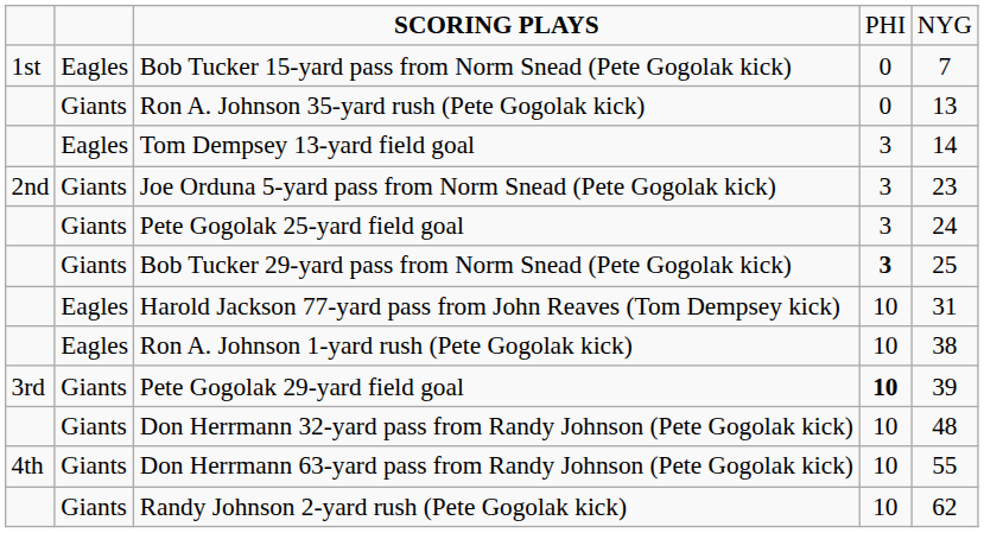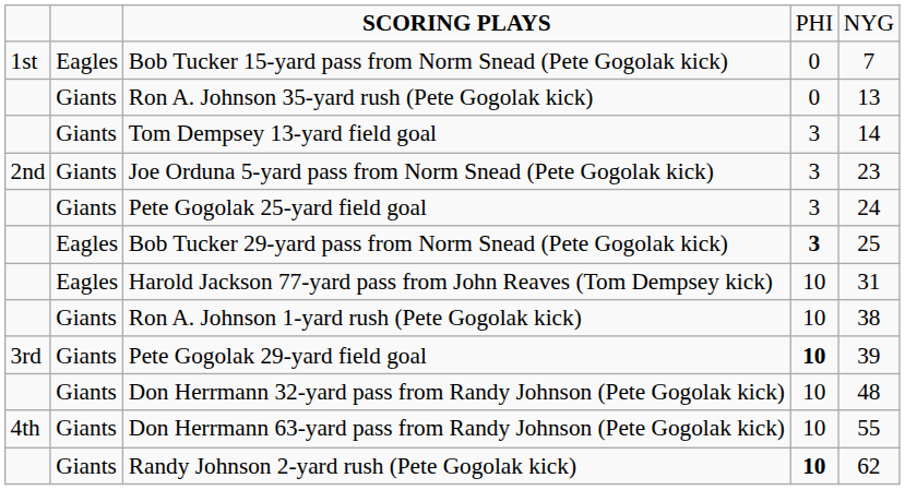 <table class="wikitable">
 <tr>
 <td></td>
 <td></td>
 <td - align="center"><strong>SCORING PLAYS</strong></td>
 <td - align="center">PHI</td>
 <td - align="center">NYG</td>
 </tr>
 <tr align="left" bgcolor="">
 <td>1st</td>
 <td>Eagles</td>
 <td>Bob Tucker 15-yard pass from Norm Snead (Pete Gogolak kick)</td>
 <td - align="center">0</td>
 <td - align="center">7</td>
 </tr>
 <tr align="left" bgcolor="">
 <td></td>
 <td>Giants</td>
 <td>Ron A. Johnson 35-yard rush (Pete Gogolak kick)</td>
 <td - align="center">0</td>
 <td - align="center">13</td>
 </tr>
 <tr align="left" bgcolor="">
 <td></td>
-<td>Eagles</td>
+<td>Giants</td>
 <td>Tom Dempsey 13-yard field goal</td>
 <td - align="center">3</td>
 <td - align="center">14</td>
 </tr>
 <tr align="left" bgcolor="">
 <td>2nd</td>
 <td>Giants</td>
 <td>Joe Orduna 5-yard pass from Norm Snead (Pete Gogolak kick)</td>
 <td - align="center">3</td>
 <td - align="center">23</td>
 </tr>
 <tr align="left" bgcolor="">
 <td></td>
 <td>Giants</td>
 <td>Pete Gogolak 25-yard field goal</td>
 <td - align="center">3</td>
 <td - align="center">24</td>
 </tr>
 <tr align="left" bgcolor="">
 <td></td>
-<td>Giants</td>
+<td>Eagles</td>
 <td>Bob Tucker 29-yard pass from Norm Snead (Pete Gogolak kick)</td>
 <td - align="center"><strong>3</strong></td>
 <td - align="center">25</td>
 </tr>
 <tr align="left" bgcolor="">
 <td></td>
 <td>Eagles</td>
 <td>Harold Jackson 77-yard pass from John Reaves (Tom Dempsey kick)</td>
 <td - align="center">10</td>
 <td - align="center">31</td>
 </tr>
 <tr align="left" bgcolor="">
 <td></td>
-<td>Eagles</td>
+<td>Giants</td>
 <td>Ron A. Johnson 1-yard rush (Pete Gogolak kick)</td>
 <td - align="center">10</td>
 <td - align="center">38</td>
 </tr>
 <tr align="left" bgcolor="">
 <td>3rd</td>
 <td>Giants</td>
 <td>Pete Gogolak 29-yard field goal</td>
 <td - align="center"><strong>10</strong></td>
 <td - align="center">39</td>
 </tr>
 <tr align="left" bgcolor="">
 <td></td>
 <td>Giants</td>
 <td>Don Herrmann 32-yard pass from Randy Johnson (Pete Gogolak kick)</td>
 <td - align="center">10</td>
 <td - align="center">48</td>
 </tr>
 <tr align="left" bgcolor="">
 <td>4th</td>
 <td>Giants</td>
 <td>Don Herrmann 63-yard pass from Randy Johnson (Pete Gogolak kick)</td>
 <td - align="center">10</td>
 <td - align="center">55</td>
 </tr>
 <tr align="left" bgcolor="">
 <td></td>
 <td>Giants</td>
 <td>Randy Johnson 2-yard rush (Pete Gogolak kick)</td>
-<td - align="center">10</td>
+<td - align="center"><strong>10</strong></td>
 <td - align="center">62</td>
 </tr>
 </table>
